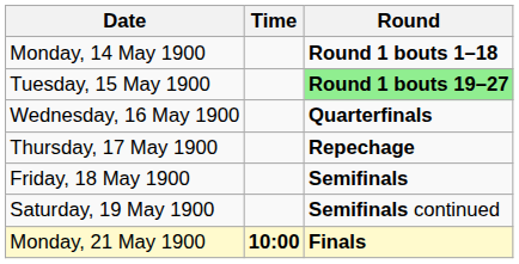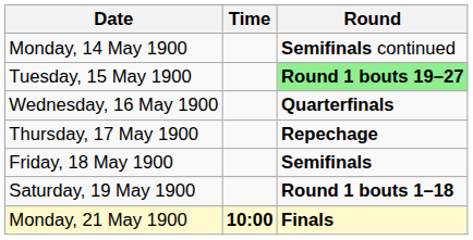 <table class="wikitable">
 <tr>
 <th>Date</th>
 <th>Time</th>
 <th>Round</th>
 </tr>
 <tr>
 <td>Monday, 14 May 1900</td>
 <td></td>
-<td><strong>Round 1 bouts 1–18</strong></td>
+<td><strong>Semifinals</strong> continued</td>
 </tr>
 <tr>
 <td>Tuesday, 15 May 1900</td>
 <td></td>
 <td style="background: lightgreen;"><strong>Round 1 bouts 19–27</strong></td>
 </tr>
 <tr>
 <td>Wednesday, 16 May 1900</td>
 <td></td>
 <td><strong>Quarterfinals</strong></td>
 </tr>
 <tr>
 <td>Thursday, 17 May 1900</td>
 <td></td>
 <td><strong>Repechage</strong></td>
 </tr>
 <tr>
 <td>Friday, 18 May 1900</td>
 <td></td>
 <td><strong>Semifinals</strong></td>
 </tr>
 <tr>
 <td>Saturday, 19 May 1900</td>
 <td></td>
-<td><strong>Semifinals</strong> continued</td>
+<td><strong>Round 1 bouts 1–18</strong></td>
 </tr>
 <tr style=background:lemonchiffon>
 <td>Monday, 21 May 1900</td>
 <td><strong>10:00</strong></td>
 <td><strong>Finals</strong></td>
 </tr>
 </table>
